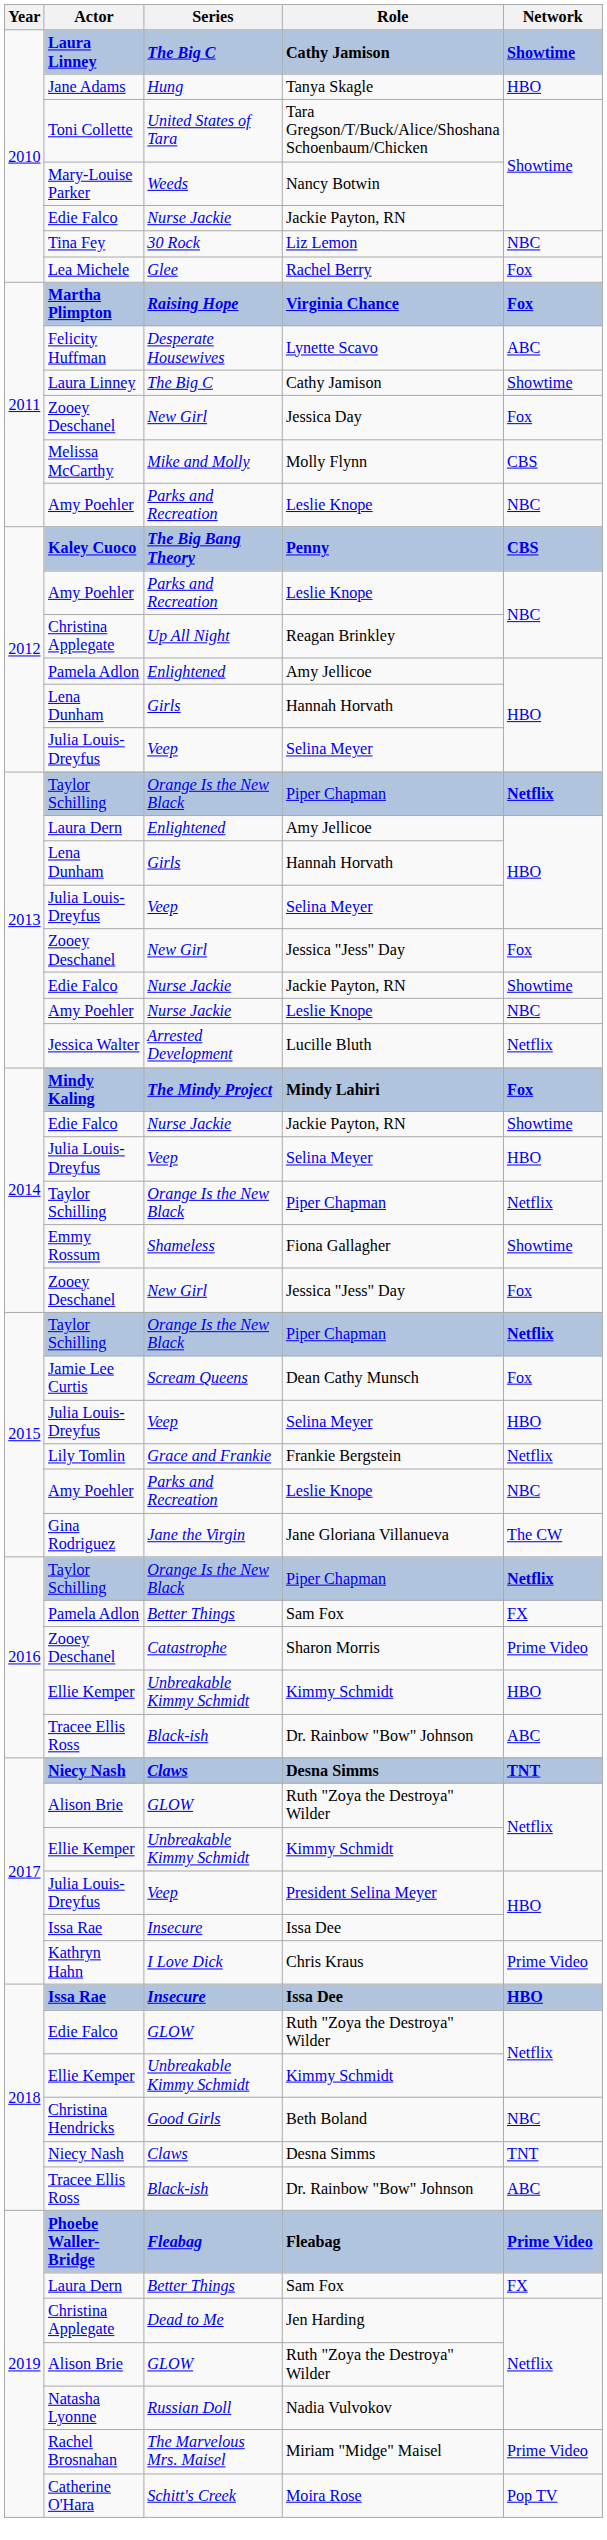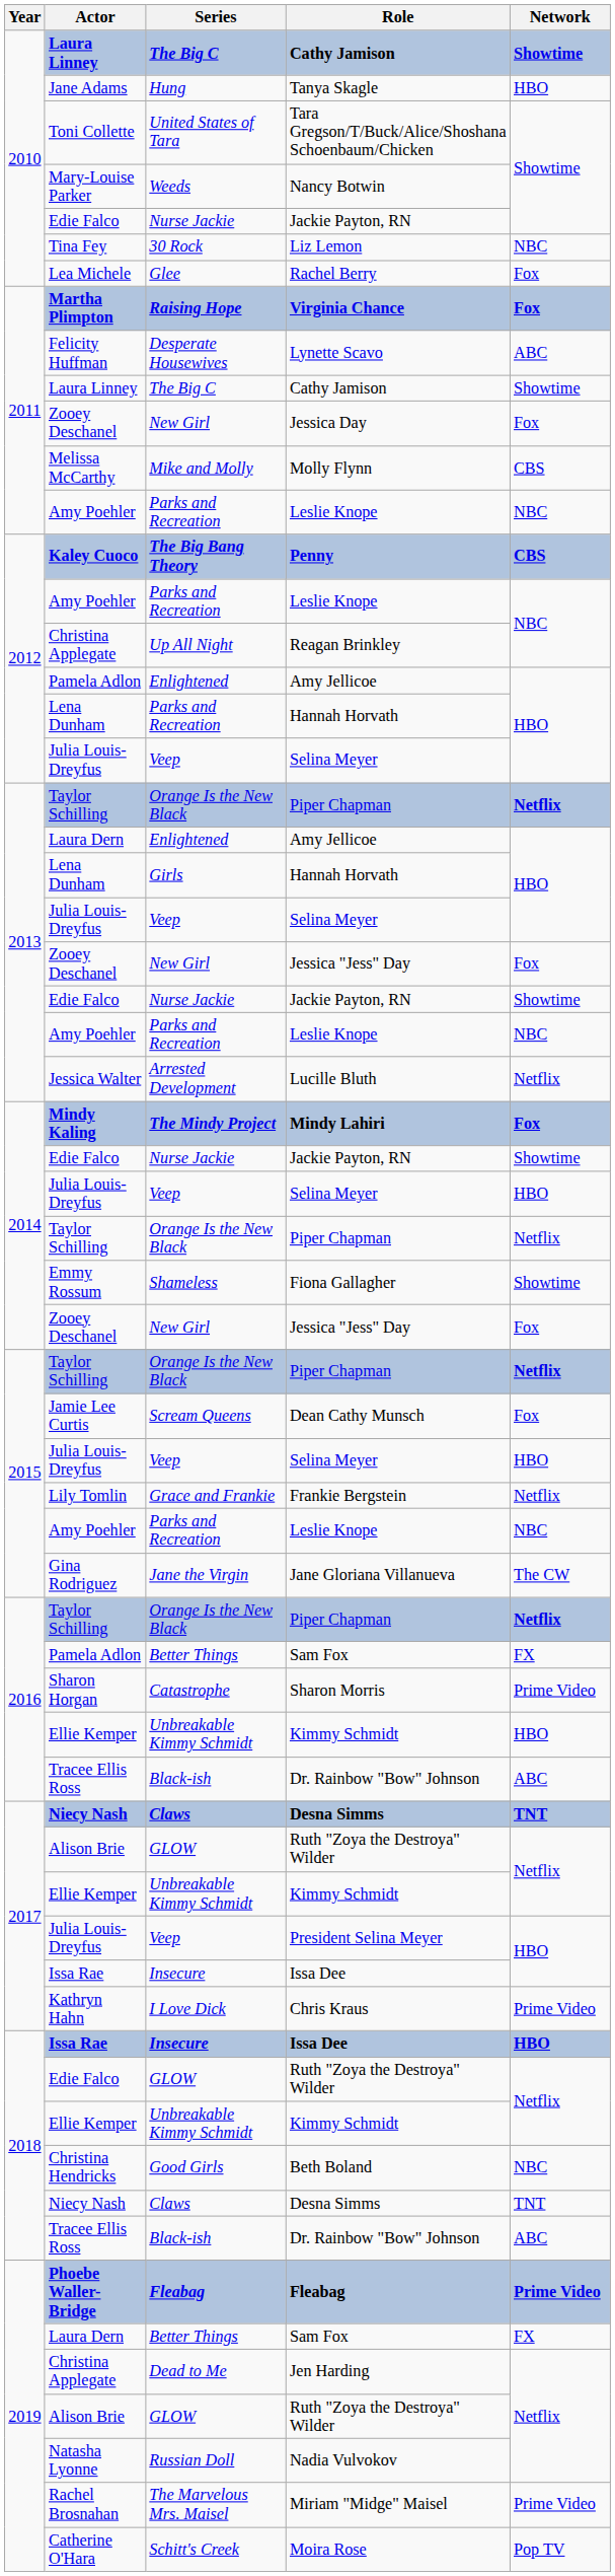 <table class="wikitable" width="95%" cellpadding="5">
 <tr>
 <th width="5%">Year</th>
 <th width="20%">Actor</th>
 <th width="30%">Series</th>
 <th width="20%">Role</th>
 <th width="20%">Network</th>
 </tr>
 <tr>
 <td rowspan="7" style="text-align:center;"><a href='#'>2010</a></td>
 <td style="background:#B0C4DE;"><strong><a href='#'>Laura Linney</a></strong></td>
 <td style="background:#B0C4DE;"><strong><em><a href='#'>The Big C</a></em></strong></td>
 <td style="background:#B0C4DE;"><strong>Cathy Jamison</strong></td>
 <td style="background:#B0C4DE;"><strong><a href='#'>Showtime</a></strong></td>
 </tr>
 <tr>
 <td><a href='#'>Jane Adams</a></td>
 <td><em><a href='#'>Hung</a></em></td>
 <td>Tanya Skagle</td>
 <td><a href='#'>HBO</a></td>
 </tr>
 <tr>
 <td><a href='#'>Toni Collette</a></td>
 <td><em><a href='#'>United States of Tara</a></em></td>
 <td>Tara Gregson/T/Buck/Alice/Shoshana Schoenbaum/Chicken</td>
 <td rowspan="3"><a href='#'>Showtime</a></td>
 </tr>
 <tr>
 <td><a href='#'>Mary-Louise Parker</a></td>
 <td><em><a href='#'>Weeds</a></em></td>
 <td>Nancy Botwin</td>
 </tr>
 <tr>
 <td><a href='#'>Edie Falco</a></td>
 <td><em><a href='#'>Nurse Jackie</a></em></td>
 <td>Jackie Payton, RN</td>
 </tr>
 <tr>
 <td><a href='#'>Tina Fey</a></td>
 <td><em><a href='#'>30 Rock</a></em></td>
 <td><a href='#'>Liz Lemon</a></td>
 <td><a href='#'>NBC</a></td>
 </tr>
 <tr>
 <td><a href='#'>Lea Michele</a></td>
 <td><em><a href='#'>Glee</a></em></td>
 <td><a href='#'>Rachel Berry</a></td>
 <td><a href='#'>Fox</a></td>
 </tr>
 <tr>
 <td rowspan="6" style="text-align:center;"><a href='#'>2011</a></td>
 <td style="background:#B0C4DE;"><strong><a href='#'>Martha Plimpton</a></strong></td>
 <td style="background:#B0C4DE;"><strong><em><a href='#'>Raising Hope</a></em></strong></td>
 <td style="background:#B0C4DE;"><strong><a href='#'>Virginia Chance</a></strong></td>
 <td style="background:#B0C4DE;"><strong><a href='#'>Fox</a></strong></td>
 </tr>
 <tr>
 <td><a href='#'>Felicity Huffman</a></td>
 <td><em><a href='#'>Desperate Housewives</a></em></td>
 <td><a href='#'>Lynette Scavo</a></td>
 <td><a href='#'>ABC</a></td>
 </tr>
 <tr>
 <td><a href='#'>Laura Linney</a></td>
 <td><em><a href='#'>The Big C</a></em></td>
 <td>Cathy Jamison</td>
 <td><a href='#'>Showtime</a></td>
 </tr>
 <tr>
 <td><a href='#'>Zooey Deschanel</a></td>
 <td><em><a href='#'>New Girl</a></em></td>
 <td>Jessica Day</td>
 <td><a href='#'>Fox</a></td>
 </tr>
 <tr>
 <td><a href='#'>Melissa McCarthy</a></td>
 <td><em><a href='#'>Mike and Molly</a></em></td>
 <td>Molly Flynn</td>
 <td><a href='#'>CBS</a></td>
 </tr>
 <tr>
 <td><a href='#'>Amy Poehler</a></td>
 <td><em><a href='#'>Parks and Recreation</a></em></td>
 <td><a href='#'>Leslie Knope</a></td>
 <td><a href='#'>NBC</a></td>
 </tr>
 <tr>
 <td rowspan="6" style="text-align:center;"><a href='#'>2012</a></td>
 <td style="background:#B0C4DE;"><strong><a href='#'>Kaley Cuoco</a></strong></td>
 <td style="background:#B0C4DE;"><strong><em><a href='#'>The Big Bang Theory</a></em></strong></td>
 <td style="background:#B0C4DE;"><strong><a href='#'>Penny</a></strong></td>
 <td style="background:#B0C4DE;"><strong><a href='#'>CBS</a></strong></td>
 </tr>
 <tr>
 <td><a href='#'>Amy Poehler</a></td>
 <td><em><a href='#'>Parks and Recreation</a></em></td>
 <td><a href='#'>Leslie Knope</a></td>
 <td rowspan="2"><a href='#'>NBC</a></td>
 </tr>
 <tr>
 <td><a href='#'>Christina Applegate</a></td>
 <td><em><a href='#'>Up All Night</a></em></td>
 <td>Reagan Brinkley</td>
 </tr>
 <tr>
 <td><a href='#'>Pamela Adlon</a></td>
 <td><em><a href='#'>Enlightened</a></em></td>
 <td>Amy Jellicoe</td>
 <td rowspan="3"><a href='#'>HBO</a></td>
 </tr>
 <tr>
 <td><a href='#'>Lena Dunham</a></td>
-<td><em><a href='#'>Girls</a></em></td>
+<td><em><a href='#'>Parks and Recreation</a></em></td>
 <td>Hannah Horvath</td>
 </tr>
 <tr>
 <td><a href='#'>Julia Louis-Dreyfus</a></td>
 <td><em><a href='#'>Veep</a></em></td>
 <td><a href='#'>Selina Meyer</a></td>
 </tr>
 <tr>
 <td rowspan="8" style="text-align:center;"><a href='#'>2013</a></td>
 <td style="background:#B0C4DE;"><a href='#'>Taylor Schilling</a></td>
 <td style="background:#B0C4DE;"><em><a href='#'>Orange Is the New Black</a></em></td>
 <td style="background:#B0C4DE;"><a href='#'>Piper Chapman</a></td>
 <td style="background:#B0C4DE;"><strong><a href='#'>Netflix</a></strong></td>
 </tr>
 <tr>
 <td><a href='#'>Laura Dern</a></td>
 <td><em><a href='#'>Enlightened</a></em></td>
 <td>Amy Jellicoe</td>
 <td rowspan="3"><a href='#'>HBO</a></td>
 </tr>
 <tr>
 <td><a href='#'>Lena Dunham</a></td>
 <td><em><a href='#'>Girls</a></em></td>
 <td>Hannah Horvath</td>
 </tr>
 <tr>
 <td><a href='#'>Julia Louis-Dreyfus</a></td>
 <td><em><a href='#'>Veep</a></em></td>
 <td><a href='#'>Selina Meyer</a></td>
 </tr>
 <tr>
 <td><a href='#'>Zooey Deschanel</a></td>
 <td><em><a href='#'>New Girl</a></em></td>
 <td>Jessica "Jess" Day</td>
 <td><a href='#'>Fox</a></td>
 </tr>
 <tr>
 <td><a href='#'>Edie Falco</a></td>
 <td><em><a href='#'>Nurse Jackie</a></em></td>
 <td>Jackie Payton, RN</td>
 <td><a href='#'>Showtime</a></td>
 </tr>
 <tr>
 <td><a href='#'>Amy Poehler</a></td>
-<td><em><a href='#'>Nurse Jackie</a></em></td>
+<td><em><a href='#'>Parks and Recreation</a></em></td>
 <td><a href='#'>Leslie Knope</a></td>
 <td><a href='#'>NBC</a></td>
 </tr>
 <tr>
 <td><a href='#'>Jessica Walter</a></td>
 <td><em><a href='#'>Arrested Development</a></em></td>
 <td>Lucille Bluth</td>
 <td><a href='#'>Netflix</a></td>
 </tr>
 <tr>
 <td rowspan="6" style="text-align:center;"><a href='#'>2014</a></td>
 <td style="background:#B0C4DE;"><strong><a href='#'>Mindy Kaling</a></strong></td>
 <td style="background:#B0C4DE;"><strong><em><a href='#'>The Mindy Project</a></em></strong></td>
 <td style="background:#B0C4DE;"><strong>Mindy Lahiri </strong></td>
 <td style="background:#B0C4DE;"><strong><a href='#'>Fox</a></strong></td>
 </tr>
 <tr>
 <td><a href='#'>Edie Falco</a></td>
 <td><em><a href='#'>Nurse Jackie</a></em></td>
 <td>Jackie Payton, RN</td>
 <td><a href='#'>Showtime</a></td>
 </tr>
 <tr>
 <td><a href='#'>Julia Louis-Dreyfus</a></td>
 <td><em><a href='#'>Veep</a></em></td>
 <td><a href='#'>Selina Meyer</a></td>
 <td><a href='#'>HBO</a></td>
 </tr>
 <tr>
 <td><a href='#'>Taylor Schilling</a></td>
 <td><em><a href='#'>Orange Is the New Black</a></em></td>
 <td><a href='#'>Piper Chapman</a></td>
 <td><a href='#'>Netflix</a></td>
 </tr>
 <tr>
 <td><a href='#'>Emmy Rossum</a></td>
 <td><em><a href='#'>Shameless</a></em></td>
 <td>Fiona Gallagher</td>
 <td><a href='#'>Showtime</a></td>
 </tr>
 <tr>
 <td><a href='#'>Zooey Deschanel</a></td>
 <td><em><a href='#'>New Girl</a></em></td>
 <td>Jessica "Jess" Day</td>
 <td><a href='#'>Fox</a></td>
 </tr>
 <tr>
 <td rowspan="6" style="text-align:center;"><a href='#'>2015</a></td>
 <td style="background:#B0C4DE;"><a href='#'>Taylor Schilling</a></td>
 <td style="background:#B0C4DE;"><em><a href='#'>Orange Is the New Black</a></em></td>
 <td style="background:#B0C4DE;"><a href='#'>Piper Chapman</a></td>
 <td style="background:#B0C4DE;"><strong><a href='#'>Netflix</a></strong></td>
 </tr>
 <tr>
 <td><a href='#'>Jamie Lee Curtis</a></td>
 <td><em><a href='#'>Scream Queens</a></em></td>
 <td>Dean Cathy Munsch</td>
 <td><a href='#'>Fox</a></td>
 </tr>
 <tr>
 <td><a href='#'>Julia Louis-Dreyfus</a></td>
 <td><em><a href='#'>Veep</a></em></td>
 <td><a href='#'>Selina Meyer</a></td>
 <td><a href='#'>HBO</a></td>
 </tr>
 <tr>
 <td><a href='#'>Lily Tomlin</a></td>
 <td><em><a href='#'>Grace and Frankie</a></em></td>
 <td>Frankie Bergstein</td>
 <td><a href='#'>Netflix</a></td>
 </tr>
 <tr>
 <td><a href='#'>Amy Poehler</a></td>
 <td><em><a href='#'>Parks and Recreation</a></em></td>
 <td><a href='#'>Leslie Knope</a></td>
 <td><a href='#'>NBC</a></td>
 </tr>
 <tr>
 <td><a href='#'>Gina Rodriguez</a></td>
 <td><em><a href='#'>Jane the Virgin</a></em></td>
 <td>Jane Gloriana Villanueva</td>
 <td><a href='#'>The CW</a></td>
 </tr>
 <tr>
 <td rowspan="5" style="text-align:center;"><a href='#'>2016</a></td>
 <td style="background:#B0C4DE;"><a href='#'>Taylor Schilling</a></td>
 <td style="background:#B0C4DE;"><em><a href='#'>Orange Is the New Black</a></em></td>
 <td style="background:#B0C4DE;"><a href='#'>Piper Chapman</a></td>
 <td style="background:#B0C4DE;"><strong><a href='#'>Netflix</a></strong></td>
 </tr>
 <tr>
 <td><a href='#'>Pamela Adlon</a></td>
 <td><em><a href='#'>Better Things</a></em></td>
 <td>Sam Fox</td>
 <td><a href='#'>FX</a></td>
 </tr>
 <tr>
-<td><a href='#'>Zooey Deschanel</a></td>
+<td><a href='#'>Sharon Horgan</a></td>
 <td><em><a href='#'>Catastrophe</a></em></td>
 <td>Sharon Morris</td>
 <td><a href='#'>Prime Video</a></td>
 </tr>
 <tr>
 <td><a href='#'>Ellie Kemper</a></td>
 <td><em><a href='#'>Unbreakable Kimmy Schmidt</a></em></td>
 <td><a href='#'>Kimmy Schmidt</a></td>
 <td><a href='#'>HBO</a></td>
 </tr>
 <tr>
 <td><a href='#'>Tracee Ellis Ross</a></td>
 <td><em><a href='#'>Black-ish</a></em></td>
 <td>Dr. Rainbow "Bow" Johnson</td>
 <td><a href='#'>ABC</a></td>
 </tr>
 <tr>
 <td rowspan="6" style="text-align:center;"><a href='#'>2017</a><br></td>
 <td style="background:#B0C4DE;"><strong><a href='#'>Niecy Nash</a></strong></td>
 <td style="background:#B0C4DE;"><strong><em><a href='#'>Claws</a></em></strong></td>
 <td style="background:#B0C4DE;"><strong>Desna Simms</strong></td>
 <td style="background:#B0C4DE;"><strong><a href='#'>TNT</a></strong></td>
 </tr>
 <tr>
 <td><a href='#'>Alison Brie</a></td>
 <td><a href='#'><em>GLOW</em></a></td>
 <td>Ruth "Zoya the Destroya" Wilder</td>
 <td rowspan="2"><a href='#'>Netflix</a></td>
 </tr>
 <tr>
 <td><a href='#'>Ellie Kemper</a></td>
 <td><em><a href='#'>Unbreakable Kimmy Schmidt</a></em></td>
 <td><a href='#'>Kimmy Schmidt</a></td>
 </tr>
 <tr>
 <td><a href='#'>Julia Louis-Dreyfus</a></td>
 <td><em><a href='#'>Veep</a></em></td>
 <td><a href='#'>President Selina Meyer</a></td>
 <td rowspan="2"><a href='#'>HBO</a></td>
 </tr>
 <tr>
 <td><a href='#'>Issa Rae</a></td>
 <td><em><a href='#'>Insecure</a></em></td>
 <td>Issa Dee</td>
 </tr>
 <tr>
 <td><a href='#'>Kathryn Hahn</a></td>
 <td><em><a href='#'>I Love Dick</a></em></td>
 <td>Chris Kraus</td>
 <td><a href='#'>Prime Video</a></td>
 </tr>
 <tr>
 <td rowspan="6" style="text-align:center;"><a href='#'>2018</a><br></td>
 <td style="background:#B0C4DE;"><strong><a href='#'>Issa Rae</a></strong></td>
 <td style="background:#B0C4DE;"><strong><em><a href='#'>Insecure</a></em></strong></td>
 <td style="background:#B0C4DE;"><strong>Issa Dee</strong></td>
 <td style="background:#B0C4DE;"><strong><a href='#'>HBO</a></strong></td>
 </tr>
 <tr>
 <td><a href='#'>Edie Falco</a></td>
 <td><em><a href='#'>GLOW</a></em></td>
 <td>Ruth "Zoya the Destroya" Wilder</td>
 <td rowspan="2"><a href='#'>Netflix</a></td>
 </tr>
 <tr>
 <td><a href='#'>Ellie Kemper</a></td>
 <td><em><a href='#'>Unbreakable Kimmy Schmidt</a></em></td>
 <td><a href='#'>Kimmy Schmidt</a></td>
 </tr>
 <tr>
 <td><a href='#'>Christina Hendricks</a></td>
 <td><em><a href='#'>Good Girls</a></em></td>
 <td>Beth Boland</td>
 <td><a href='#'>NBC</a></td>
 </tr>
 <tr>
 <td><a href='#'>Niecy Nash</a></td>
 <td><em><a href='#'>Claws</a></em></td>
 <td>Desna Simms</td>
 <td><a href='#'>TNT</a></td>
 </tr>
 <tr>
 <td><a href='#'>Tracee Ellis Ross</a></td>
 <td><em><a href='#'>Black-ish</a></em></td>
 <td>Dr. Rainbow "Bow" Johnson</td>
 <td><a href='#'>ABC</a></td>
 </tr>
 <tr>
 <td rowspan="7" style="text-align:center;"><a href='#'>2019</a><br></td>
 <td style="background:#B0C4DE;"><strong><a href='#'>Phoebe Waller-Bridge</a></strong></td>
 <td style="background:#B0C4DE;"><strong><em><a href='#'>Fleabag</a></em></strong></td>
 <td style="background:#B0C4DE;"><strong>Fleabag</strong></td>
 <td style="background:#B0C4DE;"><strong><a href='#'>Prime Video</a></strong></td>
 </tr>
 <tr>
 <td><a href='#'>Laura Dern</a></td>
 <td><em><a href='#'>Better Things</a></em></td>
 <td>Sam Fox</td>
 <td><a href='#'>FX</a></td>
 </tr>
 <tr>
 <td><a href='#'>Christina Applegate</a></td>
 <td><em><a href='#'>Dead to Me</a></em></td>
 <td>Jen Harding</td>
 <td rowspan="3"><a href='#'>Netflix</a></td>
 </tr>
 <tr>
 <td><a href='#'>Alison Brie</a></td>
 <td><em><a href='#'>GLOW</a></em></td>
 <td>Ruth "Zoya the Destroya" Wilder</td>
 </tr>
 <tr>
 <td><a href='#'>Natasha Lyonne</a></td>
 <td><em><a href='#'>Russian Doll</a></em></td>
 <td>Nadia Vulvokov</td>
 </tr>
 <tr>
 <td><a href='#'>Rachel Brosnahan</a></td>
 <td><em><a href='#'>The Marvelous Mrs. Maisel</a></em></td>
 <td>Miriam "Midge" Maisel</td>
 <td><a href='#'>Prime Video</a></td>
 </tr>
 <tr>
 <td><a href='#'>Catherine O'Hara</a></td>
 <td><em><a href='#'>Schitt's Creek</a></em></td>
 <td><a href='#'>Moira Rose</a></td>
 <td><a href='#'>Pop TV</a></td>
 </tr>
 </table>
